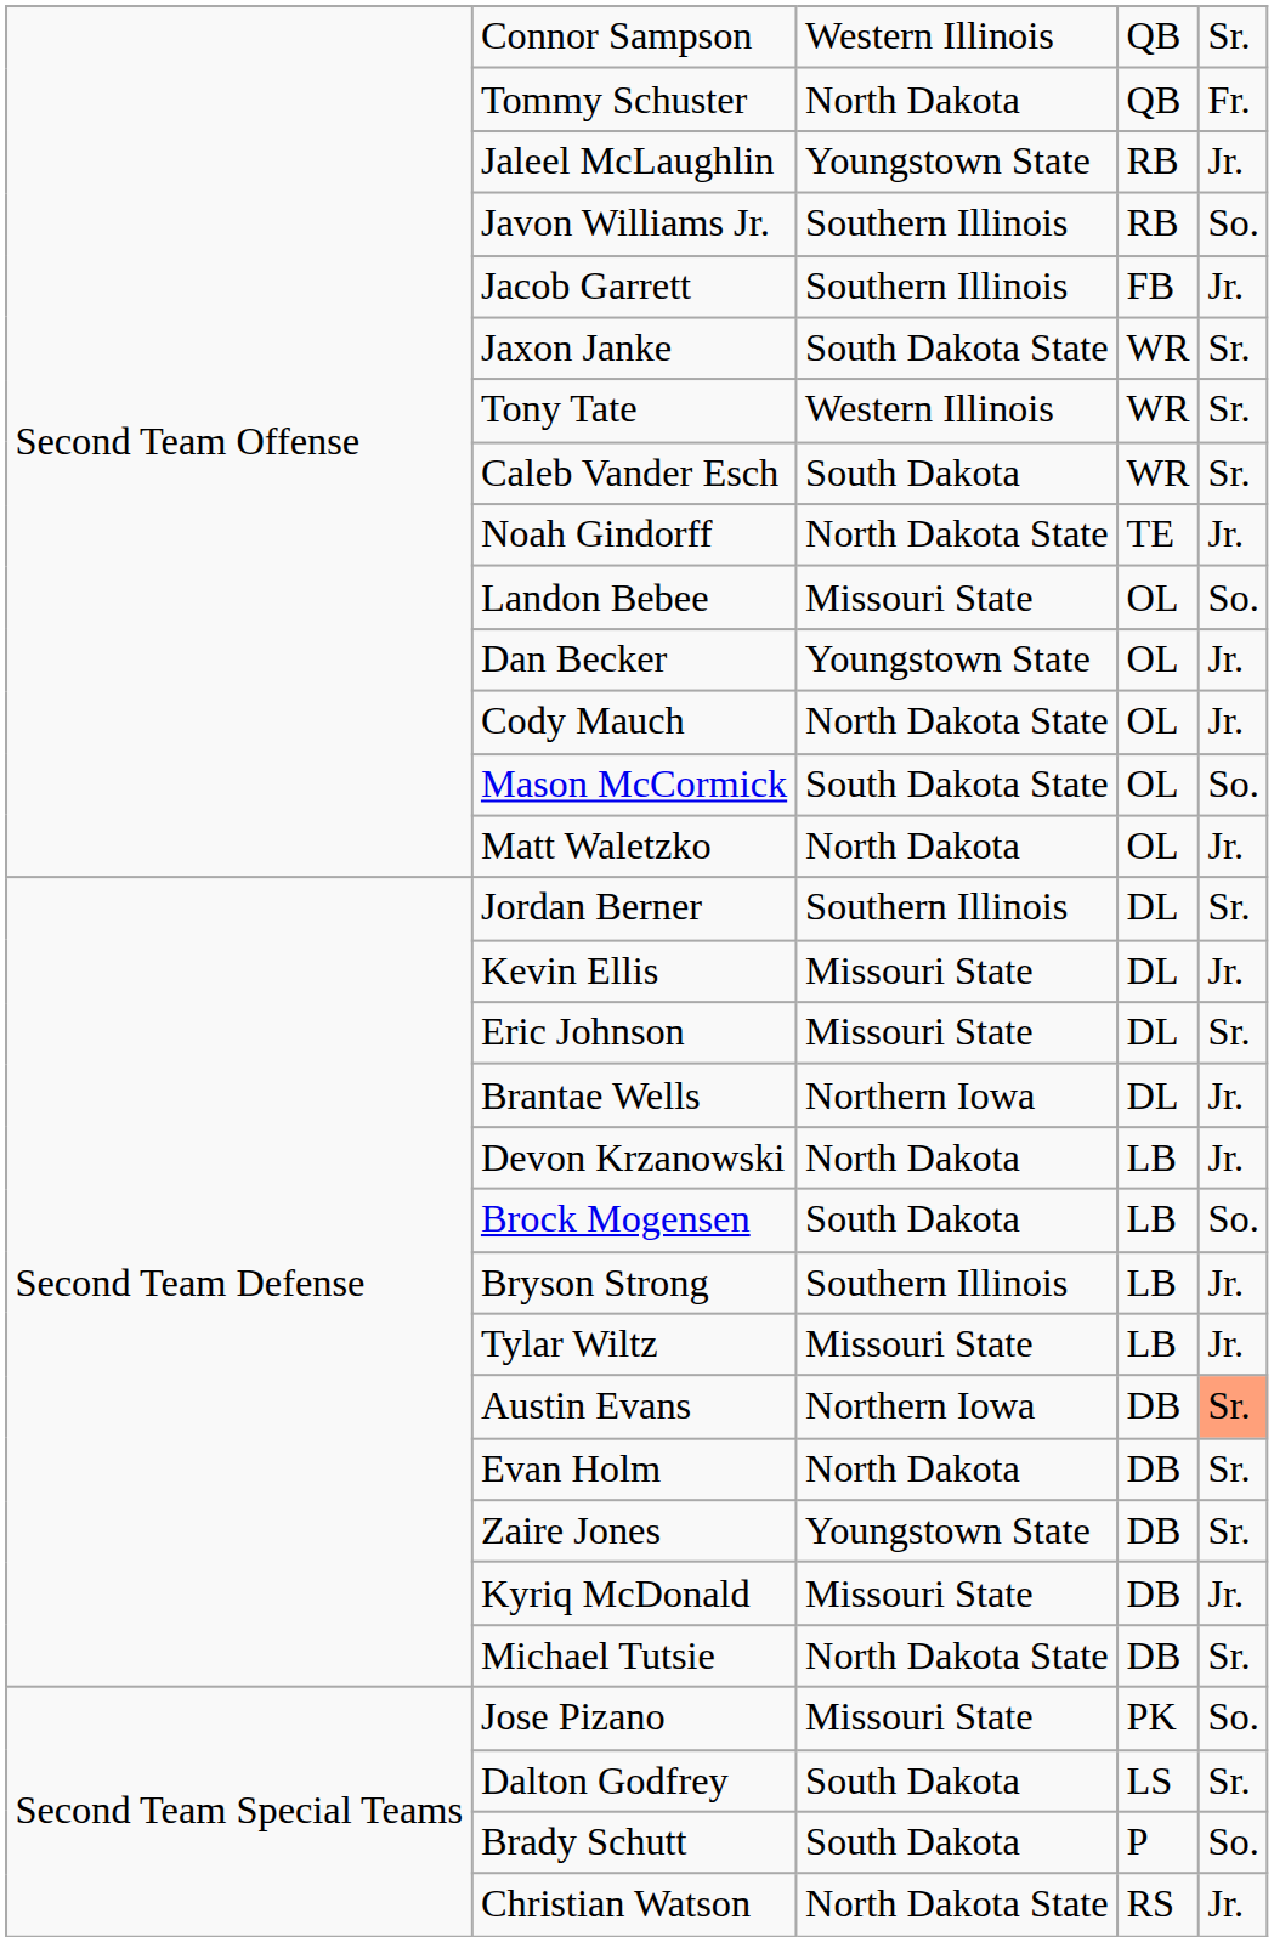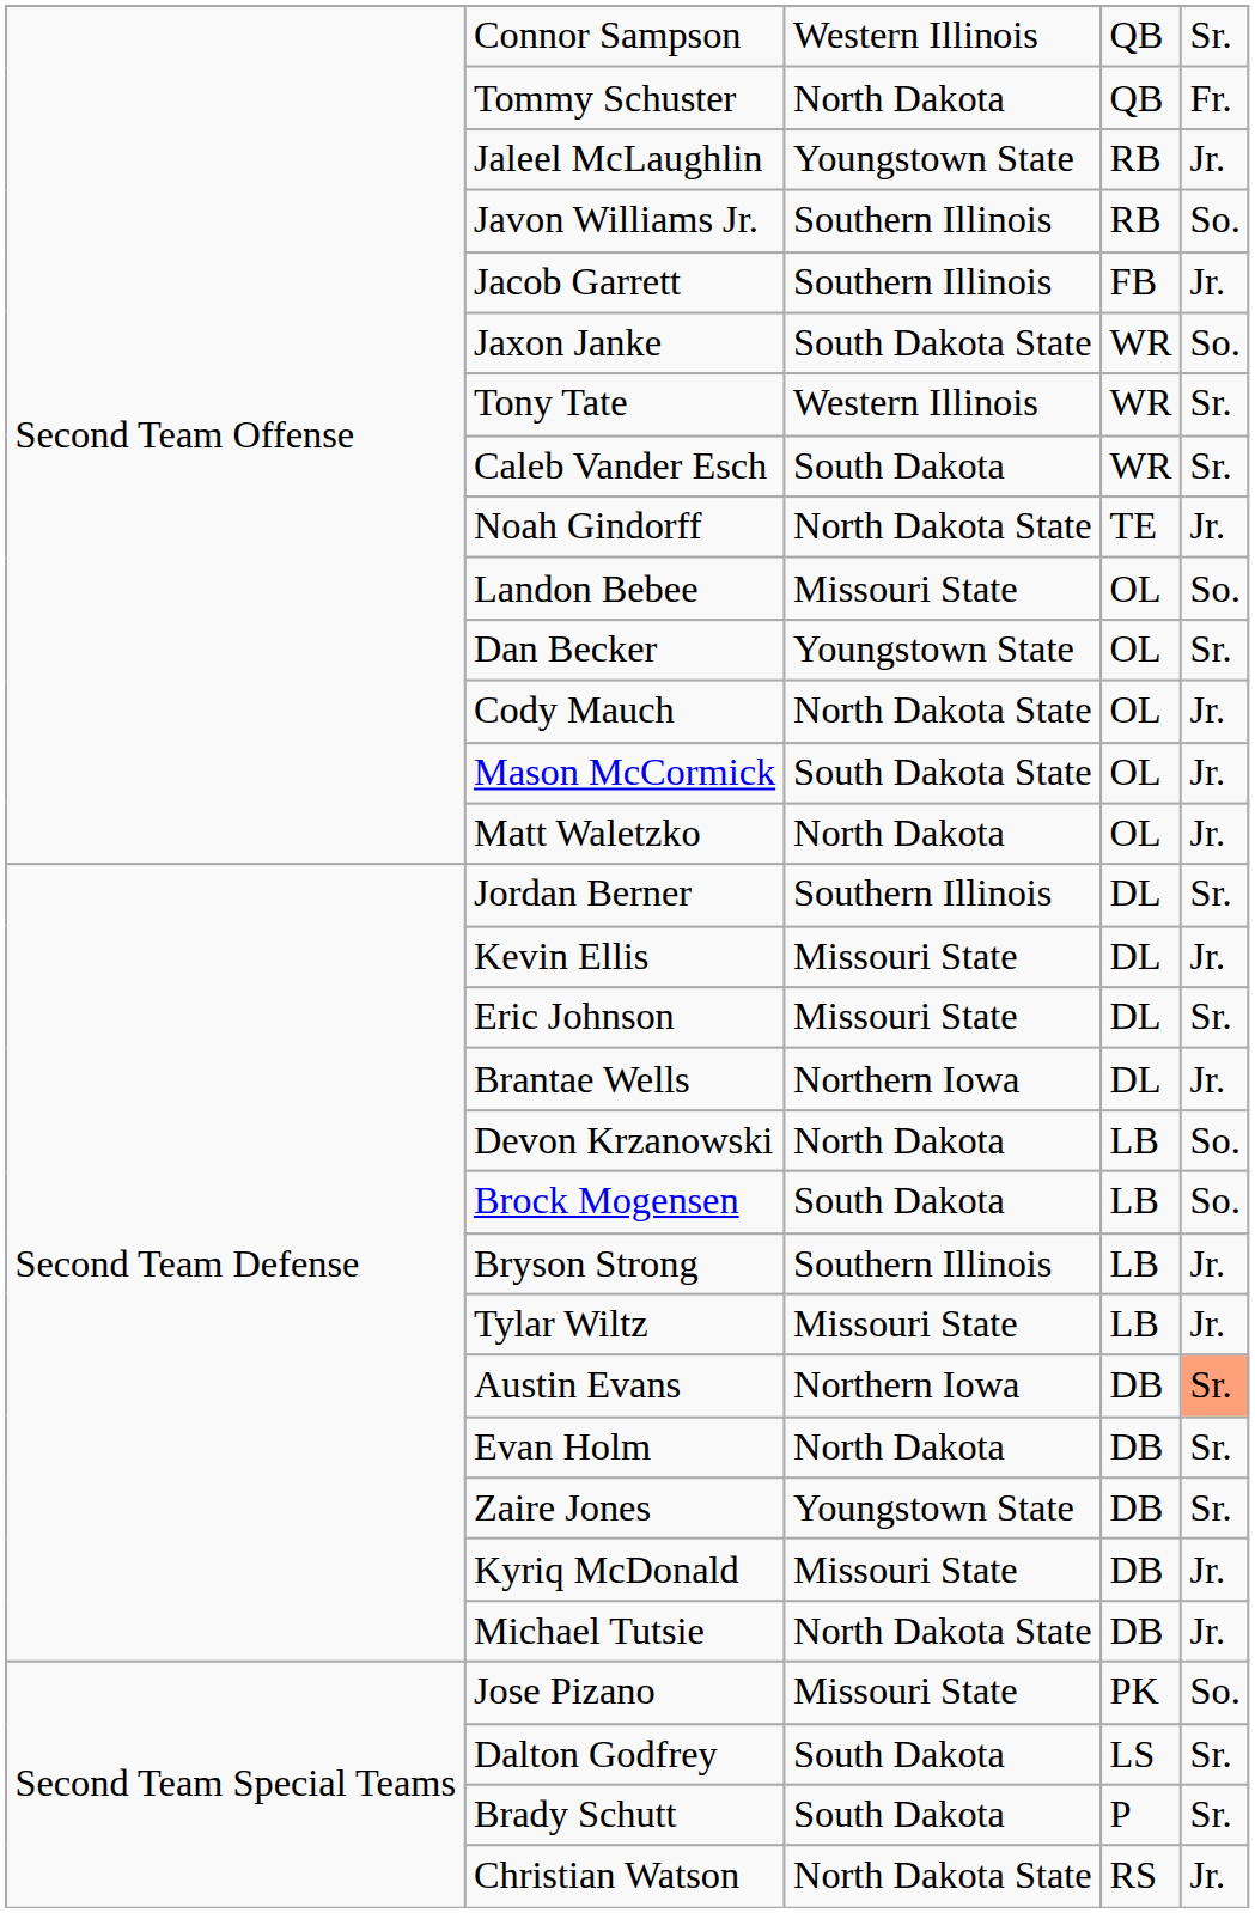 <table class="wikitable">
 <tr>
 <td rowspan=14>Second Team Offense</td>
 <td>Connor Sampson</td>
 <td>Western Illinois</td>
 <td>QB</td>
 <td>Sr.</td>
 </tr>
 <tr>
 <td>Tommy Schuster</td>
 <td>North Dakota</td>
 <td>QB</td>
 <td>Fr.</td>
 </tr>
 <tr>
 <td>Jaleel McLaughlin</td>
 <td>Youngstown State</td>
 <td>RB</td>
 <td>Jr.</td>
 </tr>
 <tr>
 <td>Javon Williams Jr.</td>
 <td>Southern Illinois</td>
 <td>RB</td>
 <td>So.</td>
 </tr>
 <tr>
 <td>Jacob Garrett</td>
 <td>Southern Illinois</td>
 <td>FB</td>
 <td>Jr.</td>
 </tr>
 <tr>
 <td>Jaxon Janke</td>
 <td>South Dakota State</td>
 <td>WR</td>
-<td>Sr.</td>
+<td>So.</td>
 </tr>
 <tr>
 <td>Tony Tate</td>
 <td>Western Illinois</td>
 <td>WR</td>
 <td>Sr.</td>
 </tr>
 <tr>
 <td>Caleb Vander Esch</td>
 <td>South Dakota</td>
 <td>WR</td>
 <td>Sr.</td>
 </tr>
 <tr>
 <td>Noah Gindorff</td>
 <td>North Dakota State</td>
 <td>TE</td>
 <td>Jr.</td>
 </tr>
 <tr>
 <td>Landon Bebee</td>
 <td>Missouri State</td>
 <td>OL</td>
 <td>So.</td>
 </tr>
 <tr>
 <td>Dan Becker</td>
 <td>Youngstown State</td>
 <td>OL</td>
-<td>Jr.</td>
+<td>Sr.</td>
 </tr>
 <tr>
 <td>Cody Mauch</td>
 <td>North Dakota State</td>
 <td>OL</td>
 <td>Jr.</td>
 </tr>
 <tr>
 <td><a href='#'>Mason McCormick</a></td>
 <td>South Dakota State</td>
 <td>OL</td>
-<td>So.</td>
+<td>Jr.</td>
 </tr>
 <tr>
 <td>Matt Waletzko</td>
 <td>North Dakota</td>
 <td>OL</td>
 <td>Jr.</td>
 </tr>
 <tr>
 <td rowspan=13>Second Team Defense</td>
 <td>Jordan Berner</td>
 <td>Southern Illinois</td>
 <td>DL</td>
 <td>Sr.</td>
 </tr>
 <tr>
 <td>Kevin Ellis</td>
 <td>Missouri State</td>
 <td>DL</td>
 <td>Jr.</td>
 </tr>
 <tr>
 <td>Eric Johnson</td>
 <td>Missouri State</td>
 <td>DL</td>
 <td>Sr.</td>
 </tr>
 <tr>
 <td>Brantae Wells</td>
 <td>Northern Iowa</td>
 <td>DL</td>
 <td>Jr.</td>
 </tr>
 <tr>
 <td>Devon Krzanowski</td>
 <td>North Dakota</td>
 <td>LB</td>
-<td>Jr.</td>
+<td>So.</td>
 </tr>
 <tr>
 <td><a href='#'>Brock Mogensen</a></td>
 <td>South Dakota</td>
 <td>LB</td>
 <td>So.</td>
 </tr>
 <tr>
 <td>Bryson Strong</td>
 <td>Southern Illinois</td>
 <td>LB</td>
 <td>Jr.</td>
 </tr>
 <tr>
 <td>Tylar Wiltz</td>
 <td>Missouri State</td>
 <td>LB</td>
 <td>Jr.</td>
 </tr>
 <tr>
 <td>Austin Evans</td>
 <td>Northern Iowa</td>
 <td>DB</td>
 <td style="background: lightsalmon;">Sr.</td>
 </tr>
 <tr>
 <td>Evan Holm</td>
 <td>North Dakota</td>
 <td>DB</td>
 <td>Sr.</td>
 </tr>
 <tr>
 <td>Zaire Jones</td>
 <td>Youngstown State</td>
 <td>DB</td>
 <td>Sr.</td>
 </tr>
 <tr>
 <td>Kyriq McDonald</td>
 <td>Missouri State</td>
 <td>DB</td>
 <td>Jr.</td>
 </tr>
 <tr>
 <td>Michael Tutsie</td>
 <td>North Dakota State</td>
 <td>DB</td>
-<td>Sr.</td>
+<td>Jr.</td>
 </tr>
 <tr>
 <td rowspan=4>Second Team Special Teams</td>
 <td>Jose Pizano</td>
 <td>Missouri State</td>
 <td>PK</td>
 <td>So.</td>
 </tr>
 <tr>
 <td>Dalton Godfrey</td>
 <td>South Dakota</td>
 <td>LS</td>
 <td>Sr.</td>
 </tr>
 <tr>
 <td>Brady Schutt</td>
 <td>South Dakota</td>
 <td>P</td>
-<td>So.</td>
+<td>Sr.</td>
 </tr>
 <tr>
 <td>Christian Watson</td>
 <td>North Dakota State</td>
 <td>RS</td>
 <td>Jr.</td>
 </tr>
 </table>
